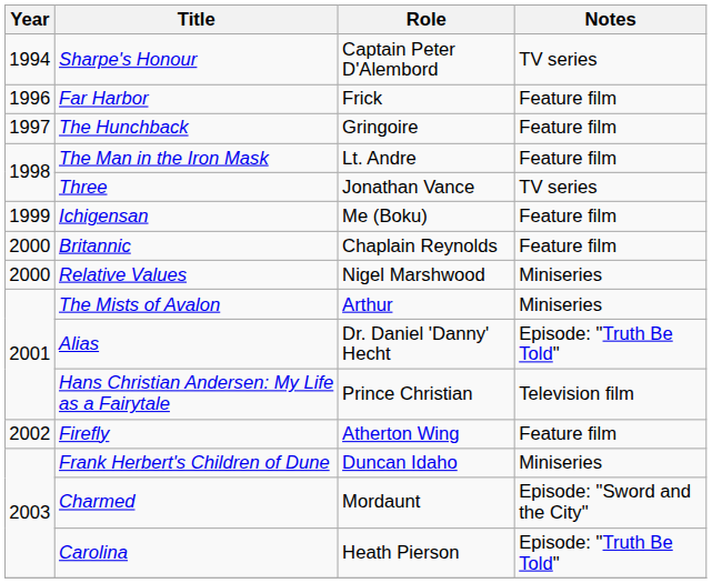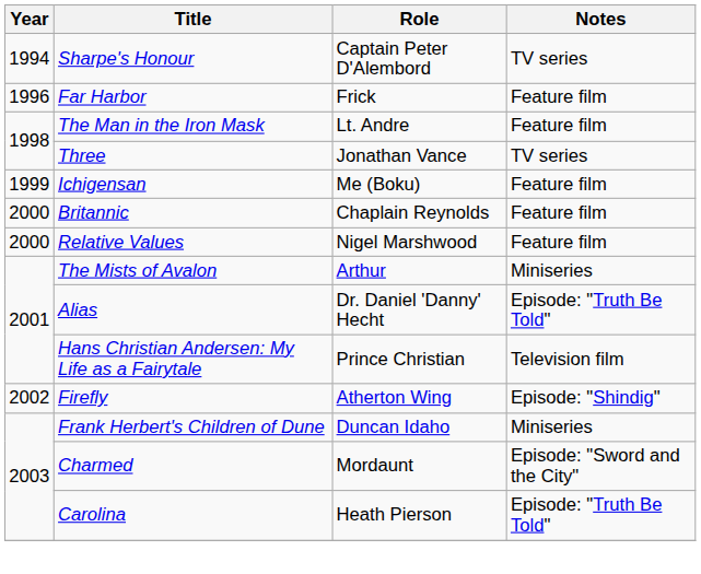 <table class="wikitable">
 <tr>
 <th>Year</th>
 <th>Title</th>
 <th>Role</th>
 <th>Notes</th>
 </tr>
 <tr>
 <td>1994</td>
 <td><em><a href='#'>Sharpe's Honour</a></em></td>
 <td>Captain Peter D'Alembord</td>
 <td>TV series</td>
 </tr>
 <tr>
 <td>1996</td>
 <td><em><a href='#'>Far Harbor</a></em></td>
 <td>Frick</td>
-<td>Feature film</td>
-</tr>
-<tr>
-<td>1997</td>
-<td><em><a href='#'>The Hunchback</a></em></td>
-<td>Gringoire</td>
 <td>Feature film</td>
 </tr>
 <tr>
 <td rowspan="2">1998</td>
 <td><em><a href='#'>The Man in the Iron Mask</a></em></td>
 <td>Lt. Andre</td>
 <td>Feature film</td>
 </tr>
 <tr>
 <td><em><a href='#'>Three</a></em></td>
 <td>Jonathan Vance</td>
 <td>TV series</td>
 </tr>
 <tr>
 <td>1999</td>
 <td><em><a href='#'>Ichigensan</a></em></td>
 <td>Me (Boku)</td>
 <td>Feature film</td>
 </tr>
 <tr>
 <td>2000</td>
 <td><em><a href='#'>Britannic</a></em></td>
 <td>Chaplain Reynolds</td>
 <td>Feature film</td>
 </tr>
 <tr>
 <td>2000</td>
 <td><em><a href='#'>Relative Values</a></em></td>
 <td>Nigel Marshwood</td>
-<td>Miniseries</td>
+<td>Feature film</td>
 </tr>
 <tr>
 <td rowspan="3">2001</td>
 <td><em><a href='#'>The Mists of Avalon</a></em></td>
 <td><a href='#'>Arthur</a></td>
 <td>Miniseries</td>
 </tr>
 <tr>
 <td><em><a href='#'>Alias</a></em></td>
 <td>Dr. Daniel 'Danny' Hecht</td>
 <td>Episode: "<a href='#'>Truth Be Told</a>"</td>
 </tr>
 <tr>
 <td><em><a href='#'>Hans Christian Andersen: My Life as a Fairytale</a></em></td>
 <td>Prince Christian</td>
 <td>Television film</td>
 </tr>
 <tr>
 <td>2002</td>
 <td><em><a href='#'>Firefly</a></em></td>
 <td><a href='#'>Atherton Wing</a></td>
-<td>Feature film</td>
+<td>Episode: "<a href='#'>Shindig</a>"</td>
 </tr>
 <tr>
 <td rowspan="3">2003</td>
 <td><em><a href='#'>Frank Herbert's Children of Dune</a></em></td>
 <td><a href='#'>Duncan Idaho</a></td>
 <td>Miniseries</td>
 </tr>
 <tr>
 <td><em><a href='#'>Charmed</a></em></td>
 <td>Mordaunt</td>
 <td>Episode: "Sword and the City"</td>
 </tr>
 <tr>
 <td><em><a href='#'>Carolina</a></em></td>
 <td>Heath Pierson</td>
 <td>Episode: "<a href='#'>Truth Be Told</a>"</td>
 </tr>
 <tr>
 </tr>
 </table>
